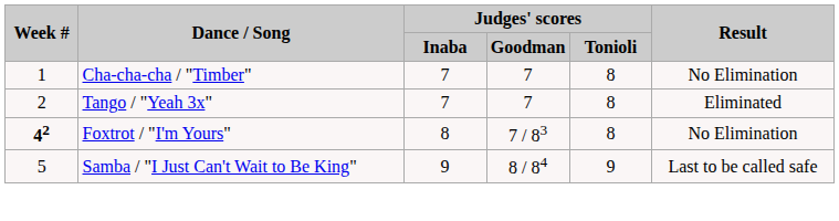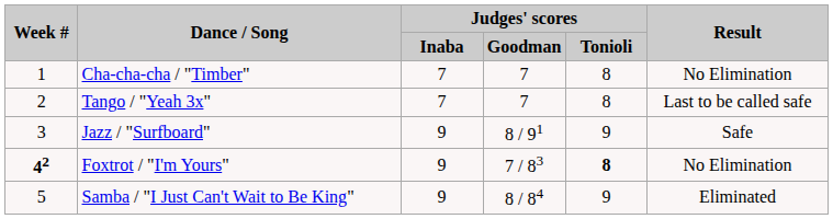 <table class="wikitable">
 <tr>
 <th rowspan="2" style="background:#ccc;">Week #</th>
 <th rowspan="2" style="background:#ccc;">Dance / Song</th>
 <th colspan="3" style="background:#ccc;">Judges' scores</th>
 <th rowspan="2" style="background:#ccc;">Result</th>
 </tr>
 <tr>
 <th style="background:#ccc; width:10%;">Inaba</th>
 <th style="background:#ccc; width:10%;">Goodman</th>
 <th style="background:#ccc; width:10%;">Tonioli</th>
 </tr>
 <tr style="text-align:center; background:#faf6f6;">
 <td>1</td>
 <td align="left"><a href='#'>Cha-cha-cha</a> / "<a href='#'>Timber</a>"</td>
 <td>7</td>
 <td>7</td>
 <td>8</td>
 <td>No Elimination</td>
 </tr>
 <tr style="text-align: center; background:#faf6f6;">
 <td>2</td>
 <td align="left"><a href='#'>Tango</a> / "<a href='#'>Yeah 3x</a>"</td>
 <td>7</td>
 <td>7</td>
 <td>8</td>
-<td>Eliminated</td>
+<td>Last to be called safe</td>
+</tr>
+<tr style="text-align: center; background:#faf6f6;">
+<td>3</td>
+<td align="left"><a href='#'>Jazz</a> / "<a href='#'>Surfboard</a>"</td>
+<td>9</td>
+<td>8 / 9<sup>1</sup></td>
+<td>9</td>
+<td>Safe</td>
 </tr>
 <tr style="text-align: center; background:#faf6f6;">
 <td><strong>4<sup>2</sup></strong></td>
 <td align="left"><a href='#'>Foxtrot</a> / "<a href='#'>I'm Yours</a>"</td>
-<td>8</td>
+<td>9</td>
 <td>7 / 8<sup>3</sup></td>
-<td>8</td>
+<td><strong>8</strong></td>
 <td>No Elimination</td>
 </tr>
 <tr style="text-align: center; background:#faf6f6;">
 <td>5</td>
 <td align="left"><a href='#'>Samba</a> / "<a href='#'>I Just Can't Wait to Be King</a>"</td>
 <td>9</td>
 <td>8 / 8<sup>4</sup></td>
 <td>9</td>
-<td>Last to be called safe</td>
+<td>Eliminated</td>
 </tr>
 </table>
